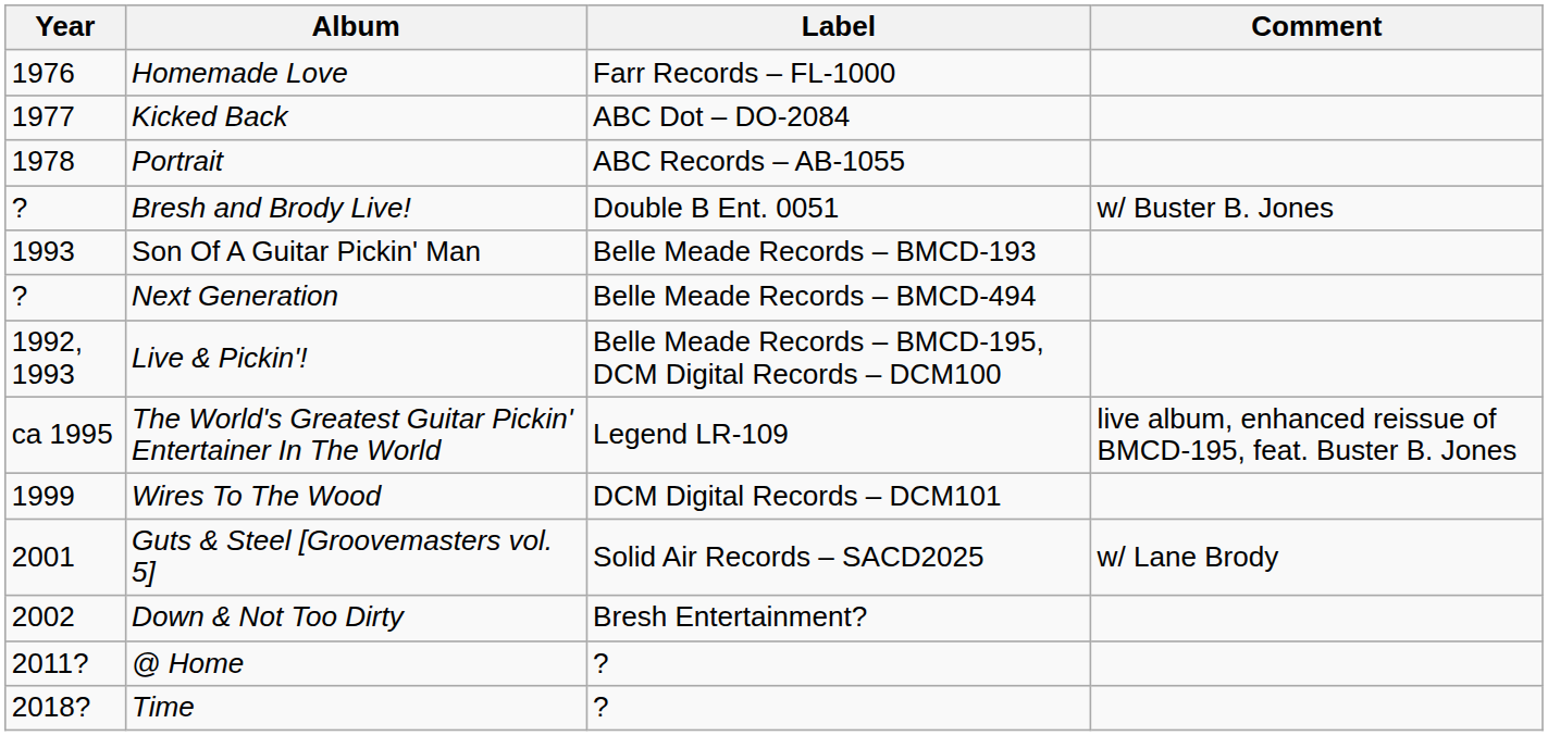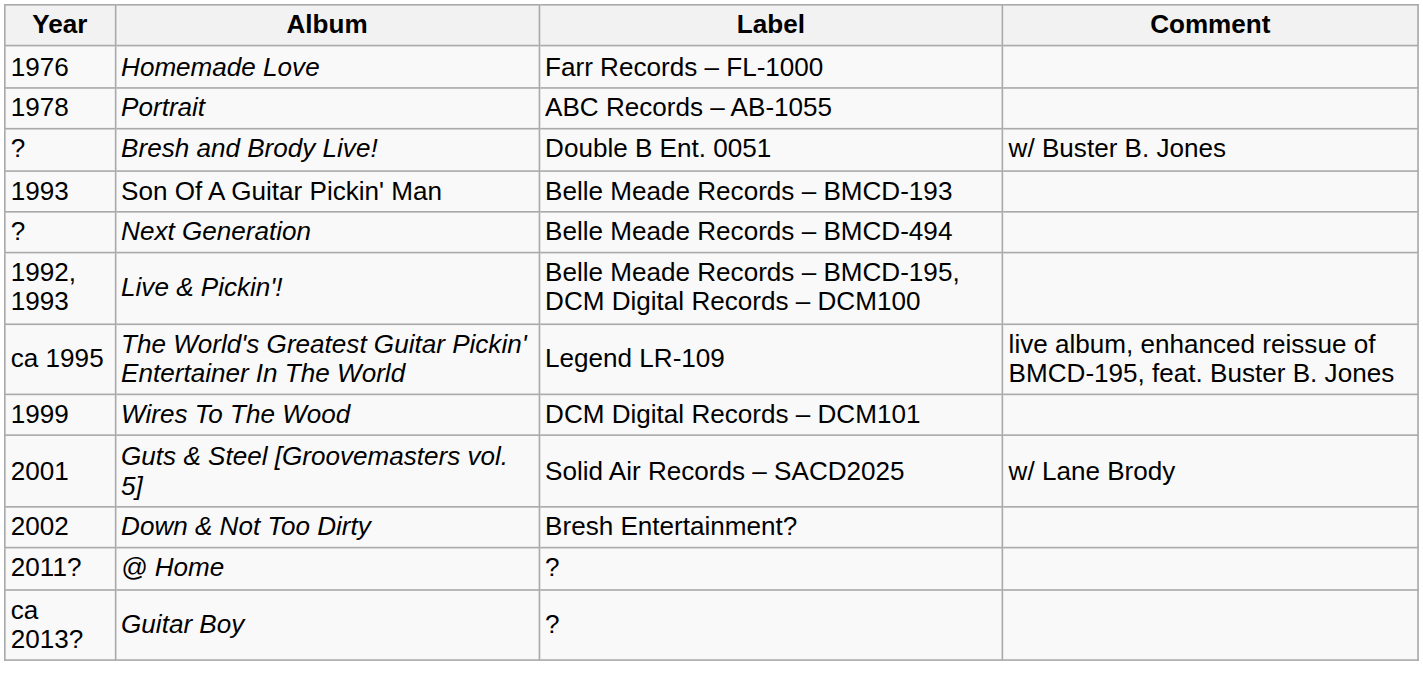 <table class="wikitable">
 <tr>
 <th>Year</th>
 <th>Album</th>
 <th>Label</th>
 <th>Comment</th>
 </tr>
 <tr>
 <td>1976</td>
 <td><em>Homemade Love</em></td>
 <td>Farr Records – FL-1000</td>
-<td></td>
-</tr>
-<tr>
-<td>1977</td>
-<td><em>Kicked Back</em></td>
-<td>ABC Dot – DO-2084</td>
 <td></td>
 </tr>
 <tr>
 <td>1978</td>
 <td><em>Portrait</em></td>
 <td>ABC Records – AB-1055</td>
 <td></td>
 </tr>
 <tr>
 <td>?</td>
 <td><em>Bresh and Brody Live!</em></td>
 <td>Double B Ent. 0051</td>
 <td>w/ Buster B. Jones</td>
 </tr>
 <tr>
 <td>1993</td>
 <td>Son Of A Guitar Pickin' Man</td>
 <td>Belle Meade Records – BMCD-193</td>
 <td></td>
 </tr>
 <tr>
 <td>?</td>
 <td><em>Next Generation</em></td>
 <td>Belle Meade Records – BMCD-494</td>
 <td></td>
 </tr>
 <tr>
 <td>1992, 1993</td>
 <td><em>Live & Pickin'!</em></td>
 <td>Belle Meade Records – BMCD-195, DCM Digital Records – DCM100</td>
 <td></td>
 </tr>
 <tr>
 <td>ca 1995</td>
 <td><em>The World's Greatest Guitar Pickin' Entertainer In The World</em></td>
 <td>Legend LR-109</td>
 <td>live album, enhanced reissue of BMCD-195, feat. Buster B. Jones</td>
 </tr>
 <tr>
 <td>1999</td>
 <td><em>Wires To The Wood</em></td>
 <td>DCM Digital Records – DCM101</td>
 <td></td>
 </tr>
 <tr>
 <td>2001</td>
 <td><em>Guts & Steel [Groovemasters vol. 5]</em></td>
 <td>Solid Air Records – SACD2025</td>
 <td>w/ Lane Brody</td>
 </tr>
 <tr>
 <td>2002</td>
 <td><em>Down & Not Too Dirty</em></td>
 <td>Bresh Entertainment?</td>
 <td></td>
 </tr>
 <tr>
 <td>2011?</td>
 <td><em>@ Home</em></td>
 <td>?</td>
 <td></td>
 </tr>
 <tr>
-<td>2018?</td>
-<td><em>Time</em></td>
+<td>ca 2013?</td>
+<td><em>Guitar Boy</em></td>
 <td>?</td>
 <td></td>
 </tr>
 </table>
